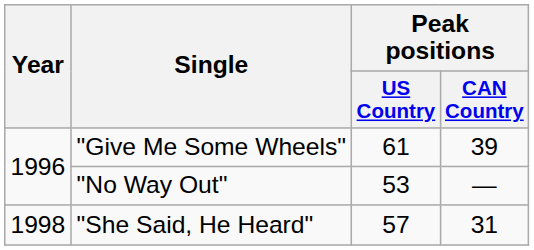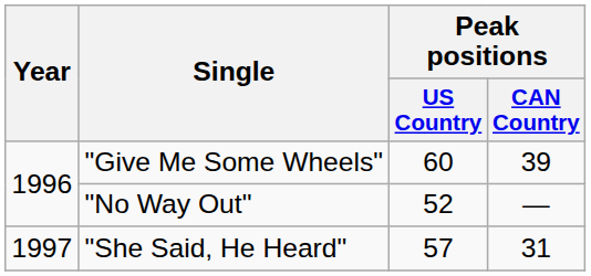 <table class="wikitable" style="text-align:center;">
 <tr>
 <th rowspan="2">Year</th>
 <th rowspan="2">Single</th>
 <th colspan="2">Peak positions</th>
 </tr>
 <tr style="font-size:smaller;">
 <th width="50"><a href='#'>US Country</a></th>
 <th width="50"><a href='#'>CAN Country</a></th>
 </tr>
 <tr>
 <td rowspan="2">1996</td>
 <td align="left">"Give Me Some Wheels"</td>
-<td>61</td>
+<td>60</td>
 <td>39</td>
 </tr>
 <tr>
 <td align="left">"No Way Out"</td>
-<td>53</td>
+<td>52</td>
 <td>—</td>
 </tr>
 <tr>
-<td>1998</td>
+<td>1997</td>
 <td align="left">"She Said, He Heard"</td>
 <td>57</td>
 <td>31</td>
 </tr>
 </table>
